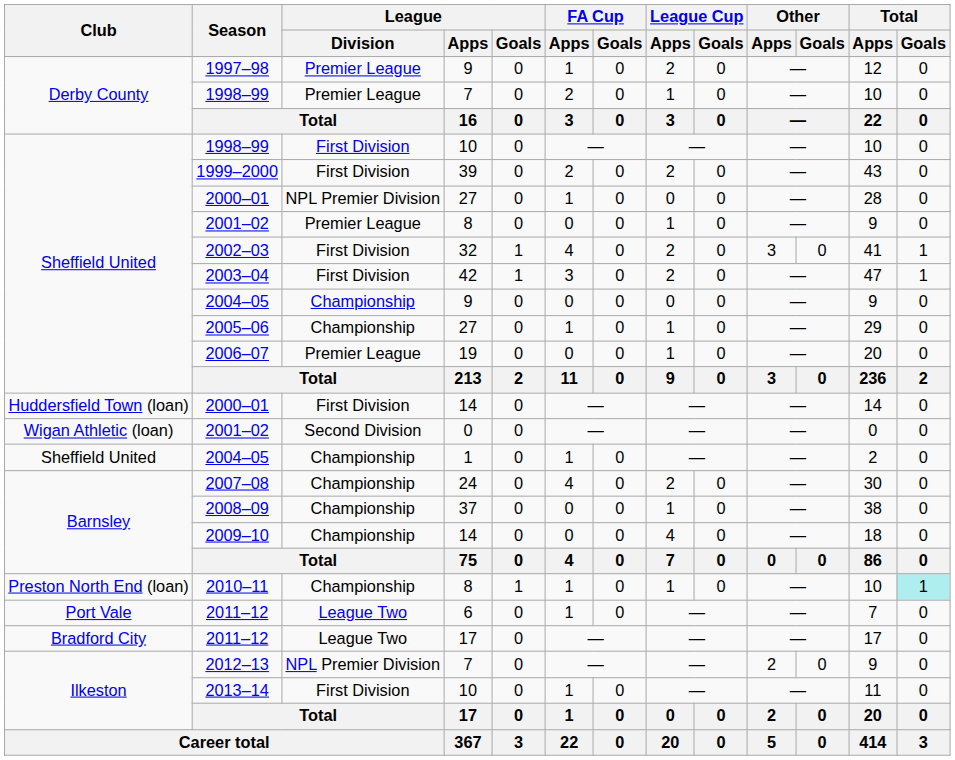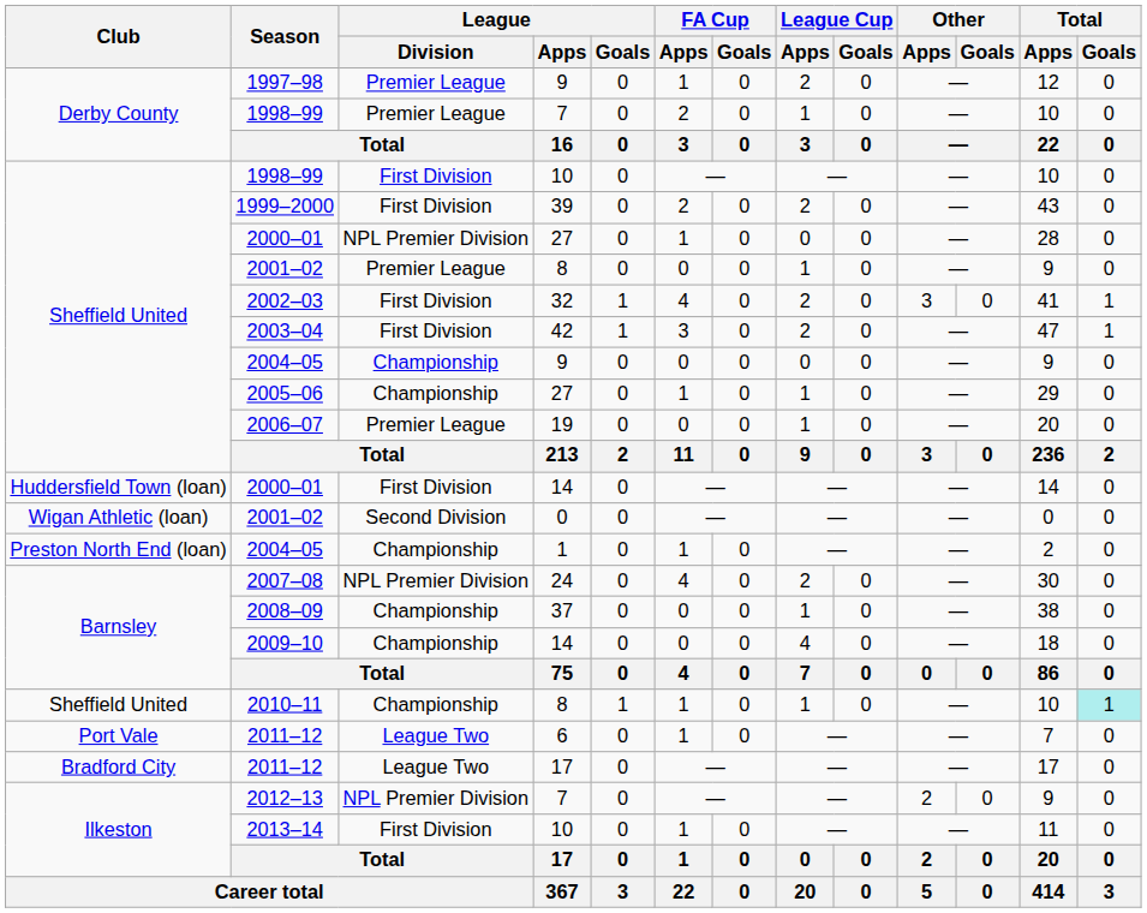 <table class="wikitable" style="text-align:center;">
 <tr>
 <th rowspan="2">Club</th>
 <th rowspan="2">Season</th>
 <th colspan="3">League</th>
 <th colspan="2"><a href='#'>FA Cup</a></th>
 <th colspan="2"><a href='#'>League Cup</a></th>
 <th colspan="2">Other</th>
 <th colspan="2">Total</th>
 </tr>
 <tr>
 <th>Division</th>
 <th>Apps</th>
 <th>Goals</th>
 <th>Apps</th>
 <th>Goals</th>
 <th>Apps</th>
 <th>Goals</th>
 <th>Apps</th>
 <th>Goals</th>
 <th>Apps</th>
 <th>Goals</th>
 </tr>
 <tr>
 <td rowspan="3"><a href='#'>Derby County</a></td>
 <td><a href='#'>1997–98</a></td>
 <td><a href='#'>Premier League</a></td>
 <td>9</td>
 <td>0</td>
 <td>1</td>
 <td>0</td>
 <td>2</td>
 <td>0</td>
 <td colspan="2">—</td>
 <td>12</td>
 <td>0</td>
 </tr>
 <tr>
 <td><a href='#'>1998–99</a></td>
 <td>Premier League</td>
 <td>7</td>
 <td>0</td>
 <td>2</td>
 <td>0</td>
 <td>1</td>
 <td>0</td>
 <td colspan="2">—</td>
 <td>10</td>
 <td>0</td>
 </tr>
 <tr>
 <th colspan="2">Total</th>
 <th>16</th>
 <th>0</th>
 <th>3</th>
 <th>0</th>
 <th>3</th>
 <th>0</th>
 <th colspan="2">—</th>
 <th>22</th>
 <th>0</th>
 </tr>
 <tr>
 <td rowspan="10"><a href='#'>Sheffield United</a></td>
 <td><a href='#'>1998–99</a></td>
 <td><a href='#'>First Division</a></td>
 <td>10</td>
 <td>0</td>
 <td colspan="2">—</td>
 <td colspan="2">—</td>
 <td colspan="2">—</td>
 <td>10</td>
 <td>0</td>
 </tr>
 <tr>
 <td><a href='#'>1999–2000</a></td>
 <td>First Division</td>
 <td>39</td>
 <td>0</td>
 <td>2</td>
 <td>0</td>
 <td>2</td>
 <td>0</td>
 <td colspan="2">—</td>
 <td>43</td>
 <td>0</td>
 </tr>
 <tr>
 <td><a href='#'>2000–01</a></td>
 <td>NPL Premier Division</td>
 <td>27</td>
 <td>0</td>
 <td>1</td>
 <td>0</td>
 <td>0</td>
 <td>0</td>
 <td colspan="2">—</td>
 <td>28</td>
 <td>0</td>
 </tr>
 <tr>
 <td><a href='#'>2001–02</a></td>
 <td>Premier League</td>
 <td>8</td>
 <td>0</td>
 <td>0</td>
 <td>0</td>
 <td>1</td>
 <td>0</td>
 <td colspan="2">—</td>
 <td>9</td>
 <td>0</td>
 </tr>
 <tr>
 <td><a href='#'>2002–03</a></td>
 <td>First Division</td>
 <td>32</td>
 <td>1</td>
 <td>4</td>
 <td>0</td>
 <td>2</td>
 <td>0</td>
 <td>3</td>
 <td>0</td>
 <td>41</td>
 <td>1</td>
 </tr>
 <tr>
 <td><a href='#'>2003–04</a></td>
 <td>First Division</td>
 <td>42</td>
 <td>1</td>
 <td>3</td>
 <td>0</td>
 <td>2</td>
 <td>0</td>
 <td colspan="2">—</td>
 <td>47</td>
 <td>1</td>
 </tr>
 <tr>
 <td><a href='#'>2004–05</a></td>
 <td><a href='#'>Championship</a></td>
 <td>9</td>
 <td>0</td>
 <td>0</td>
 <td>0</td>
 <td>0</td>
 <td>0</td>
 <td colspan="2">—</td>
 <td>9</td>
 <td>0</td>
 </tr>
 <tr>
 <td><a href='#'>2005–06</a></td>
 <td>Championship</td>
 <td>27</td>
 <td>0</td>
 <td>1</td>
 <td>0</td>
 <td>1</td>
 <td>0</td>
 <td colspan="2">—</td>
 <td>29</td>
 <td>0</td>
 </tr>
 <tr>
 <td><a href='#'>2006–07</a></td>
 <td>Premier League</td>
 <td>19</td>
 <td>0</td>
 <td>0</td>
 <td>0</td>
 <td>1</td>
 <td>0</td>
 <td colspan="2">—</td>
 <td>20</td>
 <td>0</td>
 </tr>
 <tr>
 <th colspan="2">Total</th>
 <th>213</th>
 <th>2</th>
 <th>11</th>
 <th>0</th>
 <th>9</th>
 <th>0</th>
 <th>3</th>
 <th>0</th>
 <th>236</th>
 <th>2</th>
 </tr>
 <tr>
 <td><a href='#'>Huddersfield Town</a> (loan)</td>
 <td><a href='#'>2000–01</a></td>
 <td>First Division</td>
 <td>14</td>
 <td>0</td>
 <td colspan="2">—</td>
 <td colspan="2">—</td>
 <td colspan="2">—</td>
 <td>14</td>
 <td>0</td>
 </tr>
 <tr>
 <td><a href='#'>Wigan Athletic</a> (loan)</td>
 <td><a href='#'>2001–02</a></td>
 <td>Second Division</td>
 <td>0</td>
 <td>0</td>
 <td colspan="2">—</td>
 <td colspan="2">—</td>
 <td colspan="2">—</td>
 <td>0</td>
 <td>0</td>
 </tr>
 <tr>
-<td>Sheffield United</td>
+<td><a href='#'>Preston North End</a> (loan)</td>
 <td><a href='#'>2004–05</a></td>
 <td>Championship</td>
 <td>1</td>
 <td>0</td>
 <td>1</td>
 <td>0</td>
 <td colspan="2">—</td>
 <td colspan="2">—</td>
 <td>2</td>
 <td>0</td>
 </tr>
 <tr>
 <td rowspan="4"><a href='#'>Barnsley</a></td>
 <td><a href='#'>2007–08</a></td>
-<td>Championship</td>
+<td>NPL Premier Division</td>
 <td>24</td>
 <td>0</td>
 <td>4</td>
 <td>0</td>
 <td>2</td>
 <td>0</td>
 <td colspan="2">—</td>
 <td>30</td>
 <td>0</td>
 </tr>
 <tr>
 <td><a href='#'>2008–09</a></td>
 <td>Championship</td>
 <td>37</td>
 <td>0</td>
 <td>0</td>
 <td>0</td>
 <td>1</td>
 <td>0</td>
 <td colspan="2">—</td>
 <td>38</td>
 <td>0</td>
 </tr>
 <tr>
 <td><a href='#'>2009–10</a></td>
 <td>Championship</td>
 <td>14</td>
 <td>0</td>
 <td>0</td>
 <td>0</td>
 <td>4</td>
 <td>0</td>
 <td colspan="2">—</td>
 <td>18</td>
 <td>0</td>
 </tr>
 <tr>
 <th colspan="2">Total</th>
 <th>75</th>
 <th>0</th>
 <th>4</th>
 <th>0</th>
 <th>7</th>
 <th>0</th>
 <th>0</th>
 <th>0</th>
 <th>86</th>
 <th>0</th>
 </tr>
 <tr>
-<td><a href='#'>Preston North End</a> (loan)</td>
+<td>Sheffield United</td>
 <td><a href='#'>2010–11</a></td>
 <td>Championship</td>
 <td>8</td>
 <td>1</td>
 <td>1</td>
 <td>0</td>
 <td>1</td>
 <td>0</td>
 <td colspan="2">—</td>
 <td>10</td>
 <td style="background: paleturquoise;">1</td>
 </tr>
 <tr>
 <td><a href='#'>Port Vale</a></td>
 <td><a href='#'>2011–12</a></td>
 <td><a href='#'>League Two</a></td>
 <td>6</td>
 <td>0</td>
 <td>1</td>
 <td>0</td>
 <td colspan="2">—</td>
 <td colspan="2">—</td>
 <td>7</td>
 <td>0</td>
 </tr>
 <tr>
 <td><a href='#'>Bradford City</a></td>
 <td><a href='#'>2011–12</a></td>
 <td>League Two</td>
 <td>17</td>
 <td>0</td>
 <td colspan="2">—</td>
 <td colspan="2">—</td>
 <td colspan="2">—</td>
 <td>17</td>
 <td>0</td>
 </tr>
 <tr>
 <td rowspan="3"><a href='#'>Ilkeston</a></td>
 <td><a href='#'>2012–13</a></td>
 <td><a href='#'>NPL</a> Premier Division</td>
 <td>7</td>
 <td>0</td>
 <td colspan="2">—</td>
 <td colspan="2">—</td>
 <td>2</td>
 <td>0</td>
 <td>9</td>
 <td>0</td>
 </tr>
 <tr>
 <td><a href='#'>2013–14</a></td>
 <td>First Division</td>
 <td>10</td>
 <td>0</td>
 <td>1</td>
 <td>0</td>
 <td colspan="2">—</td>
 <td colspan="2">—</td>
 <td>11</td>
 <td>0</td>
 </tr>
 <tr>
 <th colspan="2">Total</th>
 <th>17</th>
 <th>0</th>
 <th>1</th>
 <th>0</th>
 <th>0</th>
 <th>0</th>
 <th>2</th>
 <th>0</th>
 <th>20</th>
 <th>0</th>
 </tr>
 <tr>
 <th colspan="3">Career total</th>
 <th>367</th>
 <th>3</th>
 <th>22</th>
 <th>0</th>
 <th>20</th>
 <th>0</th>
 <th>5</th>
 <th>0</th>
 <th>414</th>
 <th>3</th>
 </tr>
 </table>
